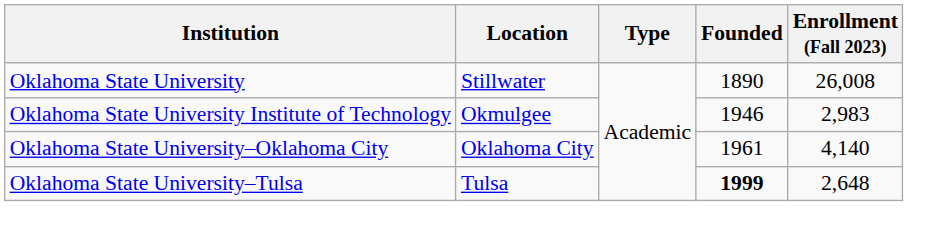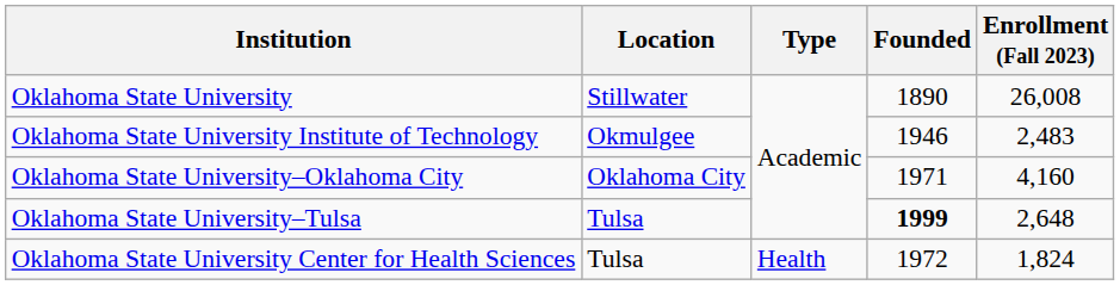 <table class="wikitable sortable">
 <tr>
 <th>Institution</th>
 <th>Location</th>
 <th>Type</th>
 <th>Founded</th>
 <th>Enrollment<br><small>(Fall 2023)</small></th>
 </tr>
 <tr>
 <td><a href='#'>Oklahoma State University</a></td>
 <td><a href='#'>Stillwater</a></td>
 <td rowspan="4">Academic</td>
 <td style="text-align: center;">1890</td>
 <td style="text-align: center;">26,008</td>
 </tr>
 <tr>
 <td><a href='#'>Oklahoma State University Institute of Technology</a></td>
 <td><a href='#'>Okmulgee</a></td>
 <td style="text-align: center;">1946</td>
-<td style="text-align: center;">2,983</td>
+<td style="text-align: center;">2,483</td>
 </tr>
 <tr>
 <td><a href='#'>Oklahoma State University–Oklahoma City</a></td>
 <td><a href='#'>Oklahoma City</a></td>
-<td style="text-align: center;">1961</td>
-<td style="text-align: center;">4,140</td>
+<td style="text-align: center;">1971</td>
+<td style="text-align: center;">4,160</td>
 </tr>
 <tr>
 <td><a href='#'>Oklahoma State University–Tulsa</a></td>
 <td><a href='#'>Tulsa</a></td>
 <td style="text-align: center;"><strong>1999</strong></td>
 <td style="text-align: center;">2,648</td>
 </tr>
+<tr>
+<td><a href='#'>Oklahoma State University Center for Health Sciences</a></td>
+<td>Tulsa</td>
+<td><a href='#'>Health</a></td>
+<td style="text-align: center;">1972</td>
+<td style="text-align: center;">1,824</td>
+</tr>
 </table>
